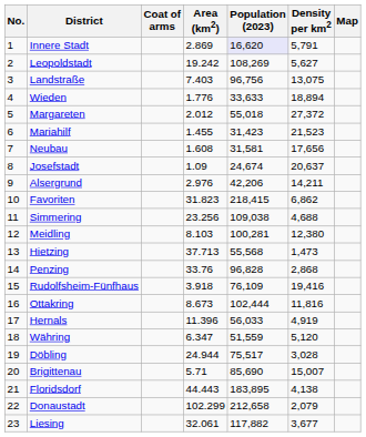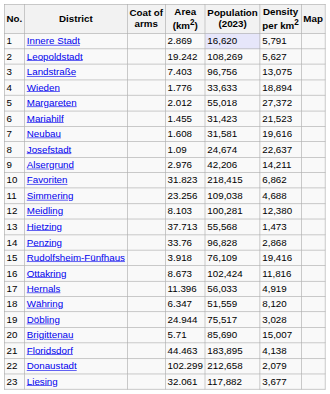 <table class="wikitable sortable">
 <tr>
 <th>No.</th>
 <th>District</th>
 <th class="unsortable">Coat of<br>arms</th>
 <th>Area<br>(km<sup>2</sup>)</th>
 <th>Population<br>(2023)</th>
 <th>Density<br>per km<sup>2</sup></th>
 <th class="unsortable">Map</th>
 </tr>
 <tr>
 <td>1</td>
 <td><a href='#'>Innere Stadt</a></td>
 <td style=text-align:center></td>
 <td>2.869</td>
 <td style="background: lavender;">16,620</td>
 <td>5,791</td>
 <td></td>
 </tr>
 <tr>
 <td>2</td>
 <td><a href='#'>Leopoldstadt</a></td>
 <td style=text-align:center></td>
 <td>19.242</td>
 <td>108,269</td>
 <td>5,627</td>
 <td></td>
 </tr>
 <tr>
 <td>3</td>
 <td><a href='#'>Landstraße</a></td>
 <td style=text-align:center></td>
 <td>7.403</td>
 <td>96,756</td>
 <td>13,075</td>
 <td></td>
 </tr>
 <tr>
 <td>4</td>
 <td><a href='#'>Wieden</a></td>
 <td style=text-align:center></td>
 <td>1.776</td>
 <td>33,633</td>
 <td>18,894</td>
 <td></td>
 </tr>
 <tr>
 <td>5</td>
 <td><a href='#'>Margareten</a></td>
 <td style=text-align:center></td>
 <td>2.012</td>
 <td>55,018</td>
 <td>27,372</td>
 <td></td>
 </tr>
 <tr>
 <td>6</td>
 <td><a href='#'>Mariahilf</a></td>
 <td style=text-align:center></td>
 <td>1.455</td>
 <td>31,423</td>
 <td>21,523</td>
 <td></td>
 </tr>
 <tr>
 <td>7</td>
 <td><a href='#'>Neubau</a></td>
 <td style=text-align:center></td>
 <td>1.608</td>
 <td>31,581</td>
-<td>17,656</td>
+<td>19,616</td>
 <td></td>
 </tr>
 <tr>
 <td>8</td>
 <td><a href='#'>Josefstadt</a></td>
 <td style=text-align:center></td>
 <td>1.09</td>
 <td>24,674</td>
-<td>20,637</td>
+<td>22,637</td>
 <td></td>
 </tr>
 <tr>
 <td>9</td>
 <td><a href='#'>Alsergrund</a></td>
 <td style=text-align:center></td>
 <td>2.976</td>
 <td>42,206</td>
 <td>14,211</td>
 <td></td>
 </tr>
 <tr>
 <td>10</td>
 <td><a href='#'>Favoriten</a></td>
 <td style=text-align:center></td>
 <td>31.823</td>
 <td>218,415</td>
 <td>6,862</td>
 <td></td>
 </tr>
 <tr>
 <td>11</td>
 <td><a href='#'>Simmering</a></td>
 <td style=text-align:center></td>
 <td>23.256</td>
 <td>109,038</td>
 <td>4,688</td>
 <td></td>
 </tr>
 <tr>
 <td>12</td>
 <td><a href='#'>Meidling</a></td>
 <td style=text-align:center></td>
 <td>8.103</td>
 <td>100,281</td>
 <td>12,380</td>
 <td></td>
 </tr>
 <tr>
 <td>13</td>
 <td><a href='#'>Hietzing</a></td>
 <td style=text-align:center></td>
 <td>37.713</td>
 <td>55,568</td>
 <td>1,473</td>
 <td></td>
 </tr>
 <tr>
 <td>14</td>
 <td><a href='#'>Penzing</a></td>
 <td style=text-align:center></td>
 <td>33.76</td>
 <td>96,828</td>
 <td>2,868</td>
 <td></td>
 </tr>
 <tr>
 <td>15</td>
 <td><a href='#'>Rudolfsheim-Fünfhaus</a></td>
 <td style=text-align:center></td>
 <td>3.918</td>
 <td>76,109</td>
 <td>19,416</td>
 <td></td>
 </tr>
 <tr>
 <td>16</td>
 <td><a href='#'>Ottakring</a></td>
 <td style=text-align:center></td>
 <td>8.673</td>
-<td>102,444</td>
+<td>102,424</td>
 <td>11,816</td>
 <td></td>
 </tr>
 <tr>
 <td>17</td>
 <td><a href='#'>Hernals</a></td>
 <td style=text-align:center></td>
 <td>11.396</td>
 <td>56,033</td>
 <td>4,919</td>
 <td></td>
 </tr>
 <tr>
 <td>18</td>
 <td><a href='#'>Währing</a></td>
 <td style=text-align:center></td>
 <td>6.347</td>
 <td>51,559</td>
-<td>5,120</td>
+<td>8,120</td>
 <td></td>
 </tr>
 <tr>
 <td>19</td>
 <td><a href='#'>Döbling</a></td>
 <td style=text-align:center></td>
 <td>24.944</td>
 <td>75,517</td>
 <td>3,028</td>
 <td></td>
 </tr>
 <tr>
 <td>20</td>
 <td><a href='#'>Brigittenau</a></td>
 <td style=text-align:center></td>
 <td>5.71</td>
 <td>85,690</td>
 <td>15,007</td>
 <td></td>
 </tr>
 <tr>
 <td>21</td>
 <td><a href='#'>Floridsdorf</a></td>
 <td style=text-align:center></td>
-<td>44.443</td>
+<td>44.463</td>
 <td>183,895</td>
 <td>4,138</td>
 <td></td>
 </tr>
 <tr>
 <td>22</td>
 <td><a href='#'>Donaustadt</a></td>
 <td style=text-align:center></td>
 <td>102.299</td>
 <td>212,658</td>
 <td>2,079</td>
 <td></td>
 </tr>
 <tr>
 <td>23</td>
 <td><a href='#'>Liesing</a></td>
 <td style=text-align:center></td>
 <td>32.061</td>
 <td>117,882</td>
 <td>3,677</td>
 <td></td>
 </tr>
 </table>
